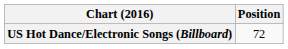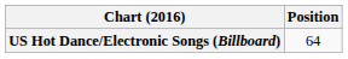 <table class="wikitable plainrowheaders" style="text-align:center;">
 <tr>
 <th scope="col">Chart (2016)</th>
 <th scope="col">Position</th>
 </tr>
 <tr>
 <th scope="row">US Hot Dance/Electronic Songs (<em>Billboard</em>)</th>
-<td>72</td>
+<td>64</td>
 </tr>
 </table>
